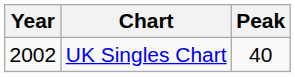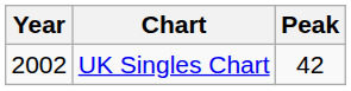 <table class="wikitable">
 <tr>
 <th>Year</th>
 <th>Chart</th>
 <th>Peak</th>
 </tr>
 <tr>
 <td>2002</td>
 <td><a href='#'>UK Singles Chart</a></td>
-<td align="center">40</td>
+<td align="center">42</td>
 </tr>
 </table>
